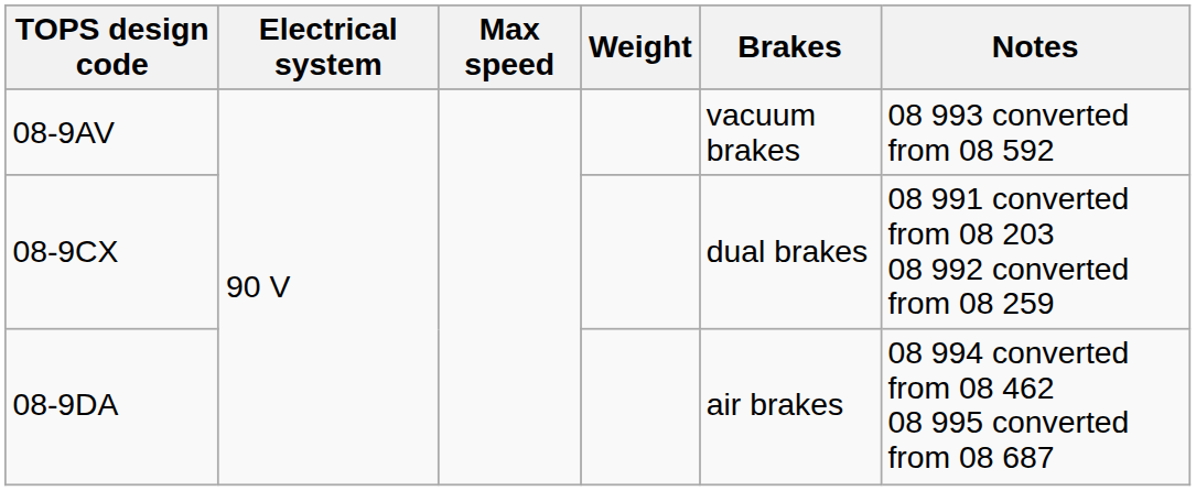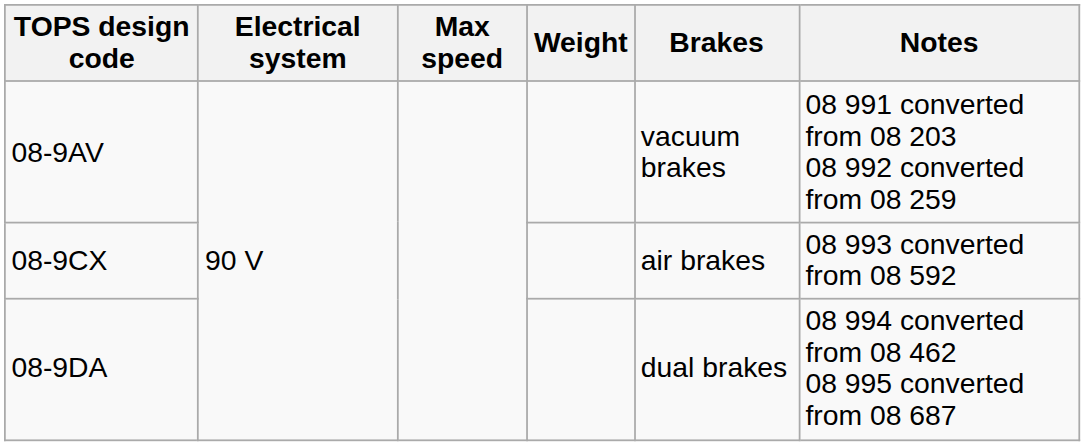 <table class="wikitable">
 <tr>
 <th>TOPS design code</th>
 <th>Electrical system</th>
 <th>Max speed</th>
 <th>Weight</th>
 <th>Brakes</th>
 <th>Notes</th>
 </tr>
 <tr>
 <td>08-9AV</td>
 <td rowspan="3">90 V</td>
 <td rowspan="3"></td>
 <td></td>
 <td>vacuum brakes</td>
-<td>08 993 converted from 08 592</td>
+<td>08 991 converted from 08 203<br>08 992 converted from 08 259</td>
 </tr>
 <tr>
 <td>08-9CX</td>
 <td></td>
-<td>dual brakes</td>
-<td>08 991 converted from 08 203<br>08 992 converted from 08 259</td>
+<td>air brakes</td>
+<td>08 993 converted from 08 592</td>
 </tr>
 <tr>
 <td>08-9DA</td>
 <td></td>
-<td>air brakes</td>
+<td>dual brakes</td>
 <td>08 994 converted from 08 462<br>08 995 converted from 08 687</td>
 </tr>
 </table>
